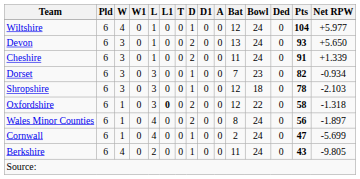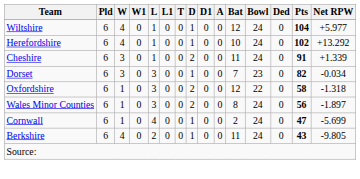 <table class="wikitable" style="text-align:center">
 <tr>
 <th>Team</th>
 <th>Pld</th>
 <th>W</th>
 <th>W1</th>
 <th>L</th>
 <th>L1</th>
 <th>T</th>
 <th>D</th>
 <th>D1</th>
 <th>A</th>
 <th>Bat</th>
 <th>Bowl</th>
 <th>Ded</th>
 <th>Pts</th>
 <th>Net RPW</th>
 </tr>
 <tr style="background:#fbd009;">
 </tr>
 <tr>
 <td align=left><a href='#'>Wiltshire</a></td>
 <td>6</td>
 <td>4</td>
 <td>0</td>
 <td>1</td>
 <td>0</td>
 <td>0</td>
 <td>1</td>
 <td>0</td>
 <td>0</td>
 <td>12</td>
 <td>24</td>
 <td>0</td>
 <td><strong>104</strong></td>
 <td>+5.977</td>
 </tr>
 <tr>
-<td align=left><a href='#'>Devon</a></td>
+<td align=left><a href='#'>Herefordshire</a></td>
 <td>6</td>
-<td>3</td>
+<td>4</td>
 <td>0</td>
 <td>1</td>
 <td>0</td>
 <td>0</td>
-<td>2</td>
+<td>1</td>
 <td>0</td>
 <td>0</td>
-<td>13</td>
+<td>10</td>
 <td>24</td>
 <td>0</td>
-<td><strong>93</strong></td>
-<td>+5.650</td>
+<td><strong>102</strong></td>
+<td>+13.292</td>
 </tr>
 <tr>
 <td align=left><a href='#'>Cheshire</a></td>
 <td>6</td>
 <td>3</td>
 <td>0</td>
 <td>1</td>
 <td>0</td>
 <td>0</td>
 <td>2</td>
 <td>0</td>
 <td>0</td>
 <td>11</td>
 <td>24</td>
 <td>0</td>
 <td><strong>91</strong></td>
 <td>+1.339</td>
 </tr>
 <tr>
 <td align=left><a href='#'>Dorset</a></td>
 <td>6</td>
 <td>3</td>
 <td>0</td>
 <td>3</td>
 <td>0</td>
 <td>0</td>
 <td>1</td>
 <td>0</td>
 <td>0</td>
 <td>7</td>
 <td>23</td>
 <td>0</td>
 <td><strong>82</strong></td>
-<td>-0.934</td>
-</tr>
-<tr>
-<td align=left><a href='#'>Shropshire</a></td>
-<td>6</td>
-<td>3</td>
-<td>0</td>
-<td>3</td>
-<td>0</td>
-<td>0</td>
-<td>1</td>
-<td>0</td>
-<td>0</td>
-<td>12</td>
-<td>18</td>
-<td>0</td>
-<td><strong>78</strong></td>
-<td>-2.103</td>
+<td>-0.034</td>
 </tr>
 <tr>
 <td align=left><a href='#'>Oxfordshire</a></td>
 <td>6</td>
 <td>1</td>
 <td>0</td>
 <td>3</td>
-<td><strong>0</strong></td>
+<td>0</td>
 <td>0</td>
 <td>2</td>
 <td>0</td>
 <td>0</td>
 <td>12</td>
 <td>22</td>
 <td>0</td>
 <td><strong>58</strong></td>
 <td>-1.318</td>
 </tr>
 <tr>
 <td align=left><a href='#'>Wales Minor Counties</a></td>
 <td>6</td>
 <td>1</td>
 <td>0</td>
-<td>4</td>
+<td>3</td>
 <td>0</td>
 <td>0</td>
 <td>2</td>
 <td>0</td>
 <td>0</td>
 <td>8</td>
 <td>24</td>
 <td>0</td>
 <td><strong>56</strong></td>
 <td>-1.897</td>
 </tr>
 <tr>
 <td align=left><a href='#'>Cornwall</a></td>
 <td>6</td>
 <td>1</td>
 <td>0</td>
 <td>4</td>
 <td>0</td>
 <td>0</td>
 <td>1</td>
 <td>0</td>
 <td>0</td>
 <td>2</td>
 <td>24</td>
 <td>0</td>
 <td><strong>47</strong></td>
 <td>-5.699</td>
 </tr>
 <tr>
 <td align=left><a href='#'>Berkshire</a></td>
 <td>6</td>
 <td>4</td>
 <td>0</td>
 <td>2</td>
 <td>0</td>
 <td>0</td>
 <td>1</td>
 <td>0</td>
 <td>0</td>
 <td>11</td>
 <td>24</td>
 <td>0</td>
 <td><strong>43</strong></td>
 <td>-9.805</td>
 </tr>
 <tr>
 <td colspan=15 align="left">Source:</td>
 </tr>
 </table>
